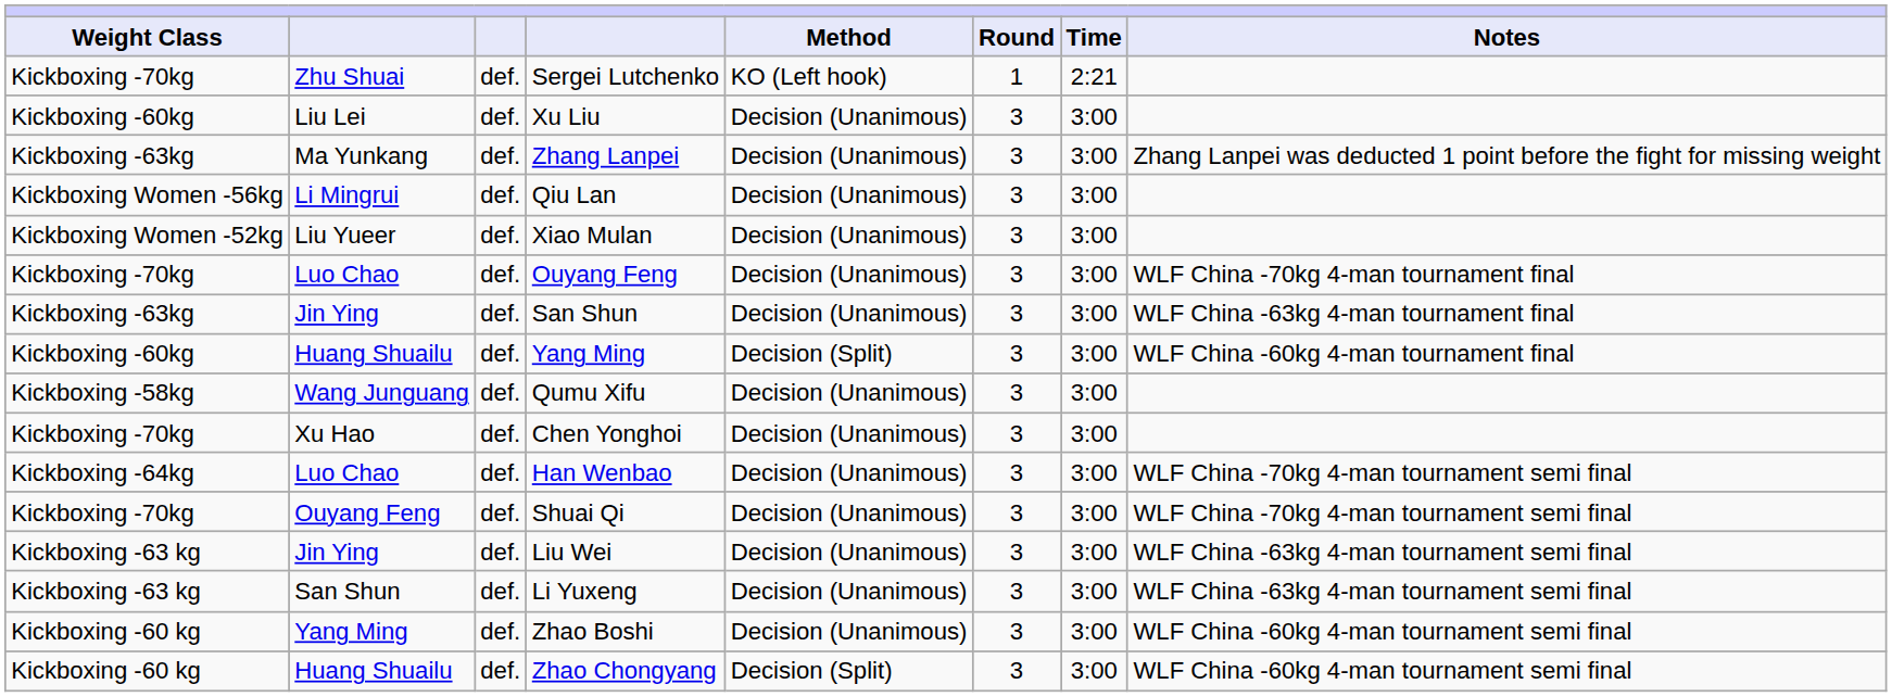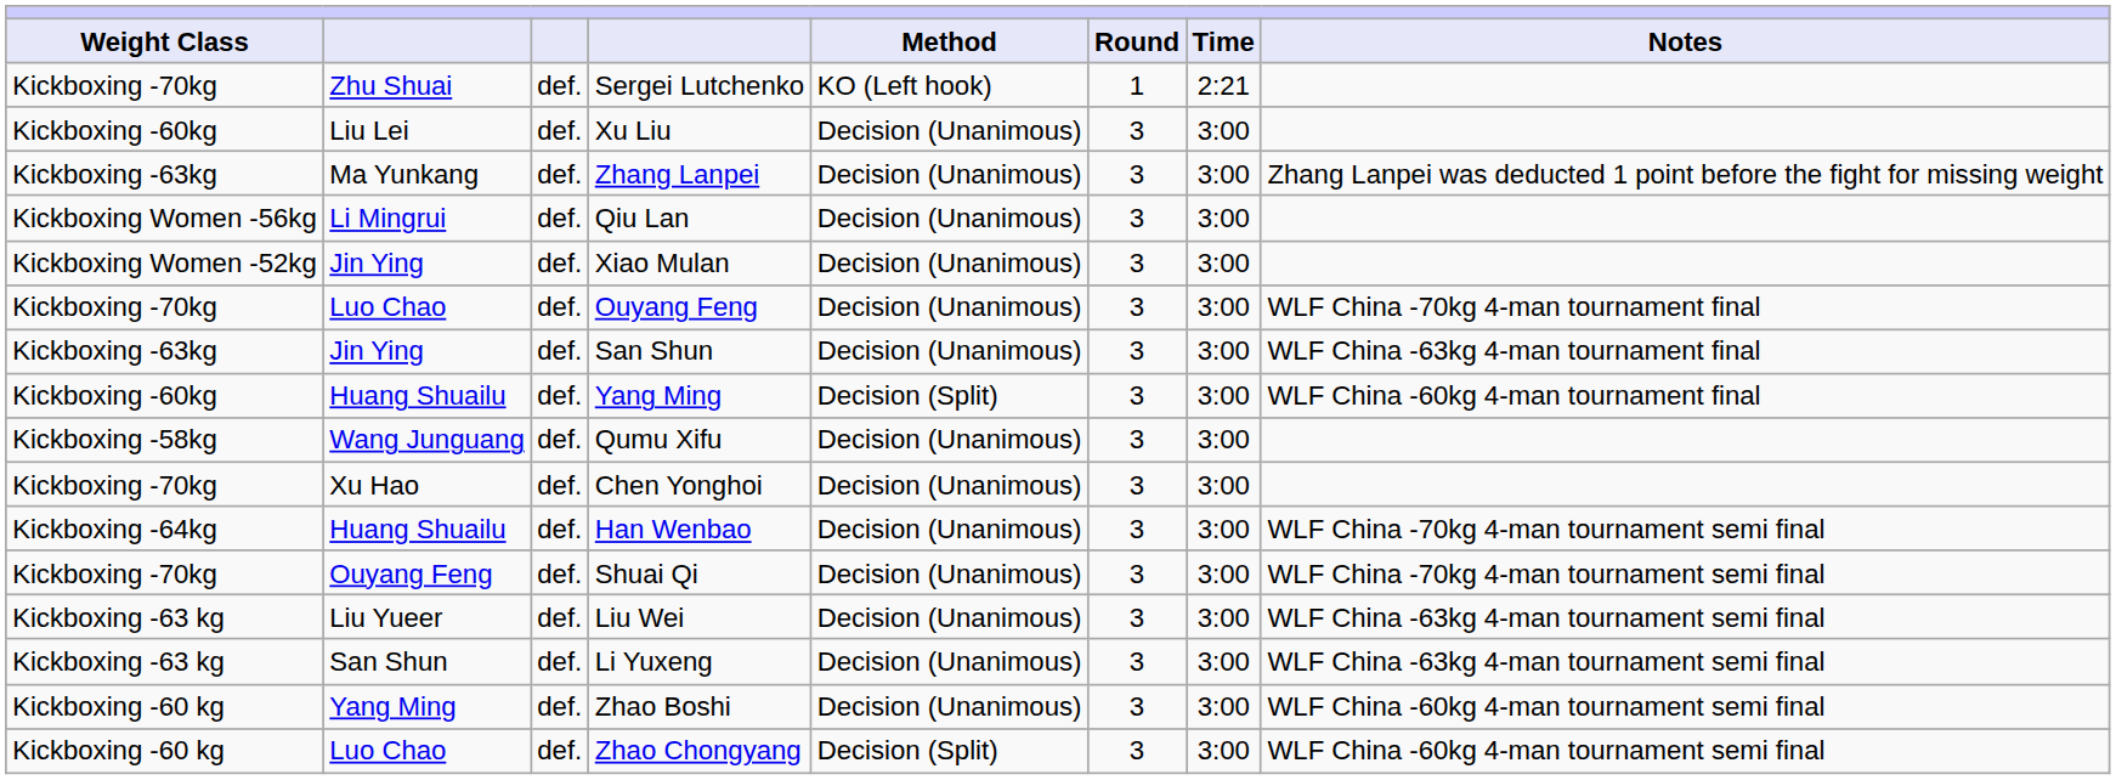 <table class="wikitable" style="font-size: 80%;">
 <tr>
 <th colspan="8" style="background-color: #ccf; color: #000080; text-align: center;"></th>
 </tr>
 <tr>
 <th colspan="1" style="background-color: #E6E8FA; color: #000000; text-align: center;">Weight Class</th>
 <th colspan="1" style="background-color: #E6E8FA; color: #000000; text-align: center;"></th>
 <th colspan="1" style="background-color: #E6E8FA; color: #000000; text-align: center;"></th>
 <th colspan="1" style="background-color: #E6E8FA; color: #000000; text-align: center;"></th>
 <th colspan="1" style="background-color: #E6E8FA; color: #000000; text-align: center;">Method</th>
 <th colspan="1" style="background-color: #E6E8FA; color: #000000; text-align: center;">Round</th>
 <th colspan="1" style="background-color: #E6E8FA; color: #000000; text-align: center;">Time</th>
 <th colspan="1" style="background-color: #E6E8FA; color: #000000; text-align: center;">Notes</th>
 </tr>
 <tr>
 <td>Kickboxing -70kg</td>
 <td> <a href='#'>Zhu Shuai</a></td>
 <td align=center>def.</td>
 <td> Sergei Lutchenko</td>
 <td>KO (Left hook)</td>
 <td align=center>1</td>
 <td align=center>2:21</td>
 <td></td>
 </tr>
 <tr>
 <td>Kickboxing -60kg</td>
 <td> Liu Lei</td>
 <td align=center>def.</td>
 <td> Xu Liu</td>
 <td>Decision (Unanimous)</td>
 <td align=center>3</td>
 <td align=center>3:00</td>
 <td></td>
 </tr>
 <tr>
 <td>Kickboxing -63kg</td>
 <td> Ma Yunkang</td>
 <td align=center>def.</td>
 <td> <a href='#'>Zhang Lanpei</a></td>
 <td>Decision (Unanimous)</td>
 <td align=center>3</td>
 <td align=center>3:00</td>
 <td>Zhang Lanpei was deducted 1 point before the fight for missing weight</td>
 </tr>
 <tr>
 <td>Kickboxing Women -56kg</td>
 <td> <a href='#'>Li Mingrui</a></td>
 <td align=center>def.</td>
 <td> Qiu Lan</td>
 <td>Decision (Unanimous)</td>
 <td align=center>3</td>
 <td align=center>3:00</td>
 <td></td>
 </tr>
 <tr>
 <td>Kickboxing Women -52kg</td>
-<td> Liu Yueer</td>
+<td> <a href='#'>Jin Ying</a></td>
 <td align=center>def.</td>
 <td> Xiao Mulan</td>
 <td>Decision (Unanimous)</td>
 <td align=center>3</td>
 <td align=center>3:00</td>
 <td></td>
 </tr>
 <tr>
 <td>Kickboxing -70kg</td>
 <td> <a href='#'>Luo Chao</a></td>
 <td align=center>def.</td>
 <td> <a href='#'>Ouyang Feng</a></td>
 <td>Decision (Unanimous)</td>
 <td align=center>3</td>
 <td align=center>3:00</td>
 <td>WLF China -70kg 4-man tournament final</td>
 </tr>
 <tr>
 <td>Kickboxing -63kg</td>
 <td> <a href='#'>Jin Ying</a></td>
 <td align=center>def.</td>
 <td> San Shun</td>
 <td>Decision (Unanimous)</td>
 <td align=center>3</td>
 <td align=center>3:00</td>
 <td>WLF China -63kg 4-man tournament final</td>
 </tr>
 <tr>
 <td>Kickboxing -60kg</td>
 <td> <a href='#'>Huang Shuailu</a></td>
 <td align=center>def.</td>
 <td> <a href='#'>Yang Ming</a></td>
 <td>Decision (Split)</td>
 <td align=center>3</td>
 <td align=center>3:00</td>
 <td>WLF China -60kg 4-man tournament final</td>
 </tr>
 <tr>
 <td>Kickboxing -58kg</td>
 <td> <a href='#'>Wang Junguang</a></td>
 <td align=center>def.</td>
 <td> Qumu Xifu</td>
 <td>Decision (Unanimous)</td>
 <td align=center>3</td>
 <td align=center>3:00</td>
 <td></td>
 </tr>
 <tr>
 <td>Kickboxing -70kg</td>
 <td> Xu Hao</td>
 <td align=center>def.</td>
 <td> Chen Yonghoi</td>
 <td>Decision (Unanimous)</td>
 <td align=center>3</td>
 <td align=center>3:00</td>
 <td></td>
 </tr>
 <tr>
 <td>Kickboxing -64kg</td>
-<td> <a href='#'>Luo Chao</a></td>
+<td> <a href='#'>Huang Shuailu</a></td>
 <td align=center>def.</td>
 <td> <a href='#'>Han Wenbao</a></td>
 <td>Decision (Unanimous)</td>
 <td align=center>3</td>
 <td align=center>3:00</td>
 <td>WLF China -70kg 4-man tournament semi final</td>
 </tr>
 <tr>
 <td>Kickboxing -70kg</td>
 <td> <a href='#'>Ouyang Feng</a></td>
 <td align=center>def.</td>
 <td> Shuai Qi</td>
 <td>Decision (Unanimous)</td>
 <td align=center>3</td>
 <td align=center>3:00</td>
 <td>WLF China -70kg 4-man tournament semi final</td>
 </tr>
 <tr>
 <td>Kickboxing -63 kg</td>
-<td> <a href='#'>Jin Ying</a></td>
+<td> Liu Yueer</td>
 <td align=center>def.</td>
 <td> Liu Wei</td>
 <td>Decision (Unanimous)</td>
 <td align=center>3</td>
 <td align=center>3:00</td>
 <td>WLF China -63kg 4-man tournament semi final</td>
 </tr>
 <tr>
 <td>Kickboxing -63 kg</td>
 <td> San Shun</td>
 <td align=center>def.</td>
 <td> Li Yuxeng</td>
 <td>Decision (Unanimous)</td>
 <td align=center>3</td>
 <td align=center>3:00</td>
 <td>WLF China -63kg 4-man tournament semi final</td>
 </tr>
 <tr>
 <td>Kickboxing -60 kg</td>
 <td> <a href='#'>Yang Ming</a></td>
 <td align=center>def.</td>
 <td> Zhao Boshi</td>
 <td>Decision (Unanimous)</td>
 <td align=center>3</td>
 <td align=center>3:00</td>
 <td>WLF China -60kg 4-man tournament semi final</td>
 </tr>
 <tr>
 <td>Kickboxing -60 kg</td>
-<td> <a href='#'>Huang Shuailu</a></td>
+<td> <a href='#'>Luo Chao</a></td>
 <td align=center>def.</td>
 <td> <a href='#'>Zhao Chongyang</a></td>
 <td>Decision (Split)</td>
 <td align=center>3</td>
 <td align=center>3:00</td>
 <td>WLF China -60kg 4-man tournament semi final</td>
 </tr>
 </table>
